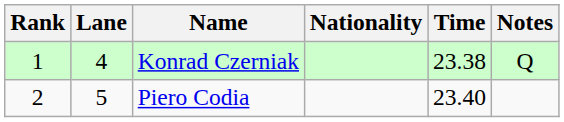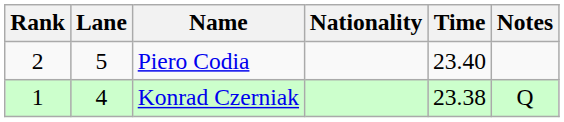 <table class="wikitable sortable" style="text-align:center">
 <tr>
 <th>Rank</th>
 <th>Lane</th>
 <th>Name</th>
 <th>Nationality</th>
 <th>Time</th>
 <th>Notes</th>
 </tr>
+<tr>
+<td>2</td>
+<td>5</td>
+<td align=left><a href='#'>Piero Codia</a></td>
+<td align=left></td>
+<td>23.40</td>
+<td></td>
+</tr>
 <tr bgcolor=ccffcc>
 <td>1</td>
 <td>4</td>
 <td align=left><a href='#'>Konrad Czerniak</a></td>
 <td align=left></td>
 <td>23.38</td>
 <td>Q</td>
 </tr>
-<tr>
-<td>2</td>
-<td>5</td>
-<td align=left><a href='#'>Piero Codia</a></td>
-<td align=left></td>
-<td>23.40</td>
-<td></td>
-</tr>
 </table>
